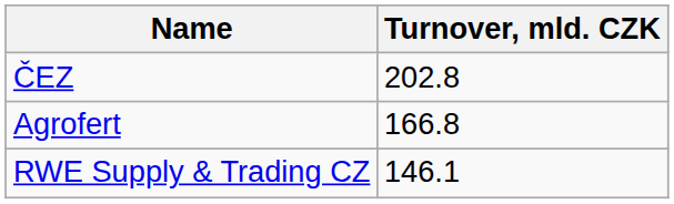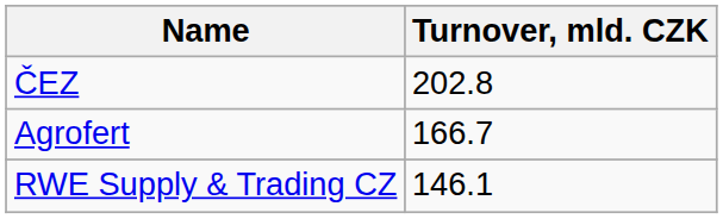 <table class=wikitable style="margin-left: auto; margin-right: auto; border: none;">
 <tr>
 <th>Name</th>
 <th>Turnover, mld. CZK</th>
 </tr>
 <tr>
 <td><a href='#'>ČEZ</a></td>
 <td>202.8</td>
 </tr>
 <tr>
 <td><a href='#'>Agrofert</a></td>
-<td>166.8</td>
+<td>166.7</td>
 </tr>
 <tr>
 <td><a href='#'>RWE Supply & Trading CZ</a></td>
 <td>146.1</td>
 </tr>
 </table>
